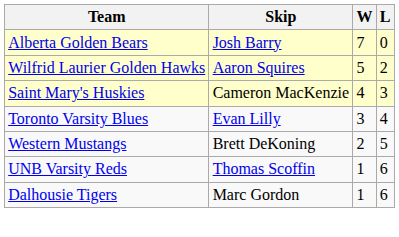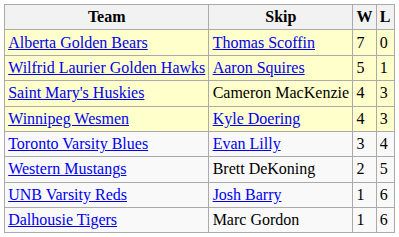 <table class=wikitable>
 <tr>
 <th>Team</th>
 <th>Skip</th>
 <th>W</th>
 <th>L</th>
 </tr>
 <tr bgcolor=#ffffcc>
 <td> <a href='#'>Alberta Golden Bears</a></td>
-<td><a href='#'>Josh Barry</a></td>
+<td><a href='#'>Thomas Scoffin</a></td>
 <td>7</td>
 <td>0</td>
 </tr>
 <tr bgcolor=#ffffcc>
 <td> <a href='#'>Wilfrid Laurier Golden Hawks</a></td>
 <td><a href='#'>Aaron Squires</a></td>
 <td>5</td>
-<td>2</td>
+<td>1</td>
 </tr>
 <tr bgcolor=#ffffcc>
 <td> <a href='#'>Saint Mary's Huskies</a></td>
 <td>Cameron MacKenzie</td>
+<td>4</td>
+<td>3</td>
+</tr>
+<tr bgcolor=#ffffcc>
+<td> <a href='#'>Winnipeg Wesmen</a></td>
+<td><a href='#'>Kyle Doering</a></td>
 <td>4</td>
 <td>3</td>
 </tr>
 <tr>
 <td> <a href='#'>Toronto Varsity Blues</a></td>
 <td><a href='#'>Evan Lilly</a></td>
 <td>3</td>
 <td>4</td>
 </tr>
 <tr>
 <td> <a href='#'>Western Mustangs</a></td>
 <td>Brett DeKoning</td>
 <td>2</td>
 <td>5</td>
 </tr>
 <tr>
 <td> <a href='#'>UNB Varsity Reds</a></td>
-<td><a href='#'>Thomas Scoffin</a></td>
+<td><a href='#'>Josh Barry</a></td>
 <td>1</td>
 <td>6</td>
 </tr>
 <tr>
 <td> <a href='#'>Dalhousie Tigers</a></td>
 <td>Marc Gordon</td>
 <td>1</td>
 <td>6</td>
 </tr>
 </table>
